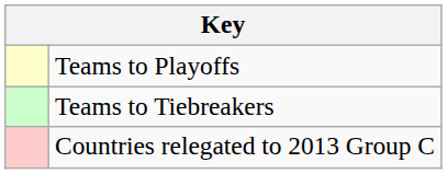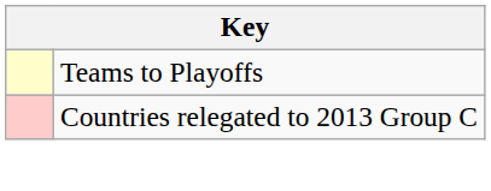 <table class="wikitable" style="text-align: center;">
 <tr>
 <th colspan=2>Key</th>
 </tr>
 <tr>
 <td style="background:#ffffcc; width:20px;"></td>
 <td align=left>Teams to Playoffs</td>
 </tr>
 <tr>
-<td style="background:#ccffcc; width:20px;"></td>
-<td align=left>Teams to Tiebreakers</td>
-</tr>
-<tr>
 <td style="background:#ffcccc; width:20px;"></td>
 <td align=left>Countries relegated to 2013 Group C</td>
 </tr>
 </table>
